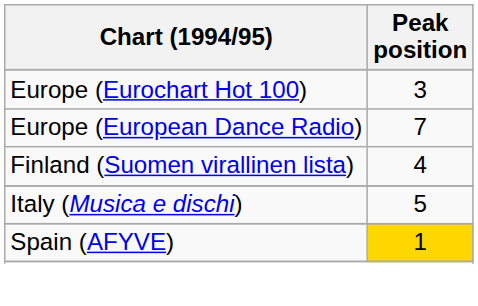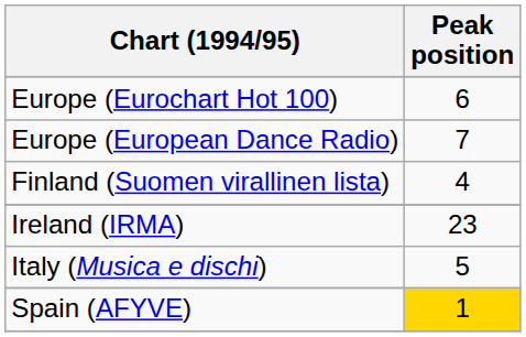 <table class="wikitable sortable">
 <tr>
 <th>Chart (1994/95)</th>
 <th>Peak<br>position</th>
 </tr>
 <tr>
 </tr>
 <tr>
 </tr>
 <tr>
 </tr>
 <tr>
 <td>Europe (<a href='#'>Eurochart Hot 100</a>)</td>
-<td align="center">3</td>
+<td align="center">6</td>
 </tr>
 <tr>
 <td>Europe (<a href='#'>European Dance Radio</a>)</td>
 <td align="center">7</td>
 </tr>
 <tr>
 <td>Finland (<a href='#'>Suomen virallinen lista</a>)</td>
 <td align="center">4</td>
 </tr>
 <tr>
 </tr>
 <tr>
+</tr>
+<tr>
+<td>Ireland (<a href='#'>IRMA</a>)</td>
+<td align="center">23</td>
 </tr>
 <tr>
 <td>Italy (<em><a href='#'>Musica e dischi</a></em>)</td>
 <td align="center">5</td>
 </tr>
 <tr>
 </tr>
 <tr>
 </tr>
 <tr>
 </tr>
 <tr>
 <td>Spain (<a href='#'>AFYVE</a>)</td>
 <td align="center" style="background: gold;">1</td>
 </tr>
 <tr>
 </tr>
 <tr>
 </tr>
 <tr>
 </tr>
 </table>
